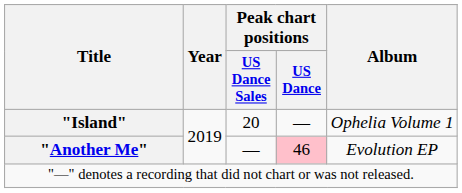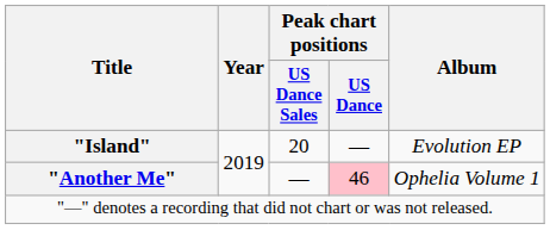 <table class="wikitable plainrowheaders" style="text-align:center;">
 <tr>
 <th scope="col" rowspan="2" style="width:10em;">Title</th>
 <th scope="col" rowspan="2" style="width:1em;">Year</th>
 <th colspan="2">Peak chart positions</th>
 <th scope="col" rowspan="2">Album</th>
 </tr>
 <tr>
 <th scope="col" style="width:3em;font-size:85%;"><a href='#'>US<br>Dance Sales</a><br></th>
 <th scope="col" style="width:3em;font-size:85%;"><a href='#'>US<br>Dance</a><br></th>
 </tr>
 <tr>
 <th scope="row">"Island" </th>
 <td rowspan="2">2019</td>
 <td>20</td>
 <td>—</td>
-<td><em>Ophelia Volume 1</em></td>
+<td><em>Evolution EP</em></td>
 </tr>
 <tr>
 <th scope="row">"<a href='#'>Another Me</a>" </th>
 <td>—</td>
 <td style="background: pink;">46</td>
-<td><em>Evolution EP</em></td>
+<td><em>Ophelia Volume 1</em></td>
 </tr>
 <tr>
 <td colspan="5" style="font-size:85%">"—" denotes a recording that did not chart or was not released.</td>
 </tr>
 </table>
